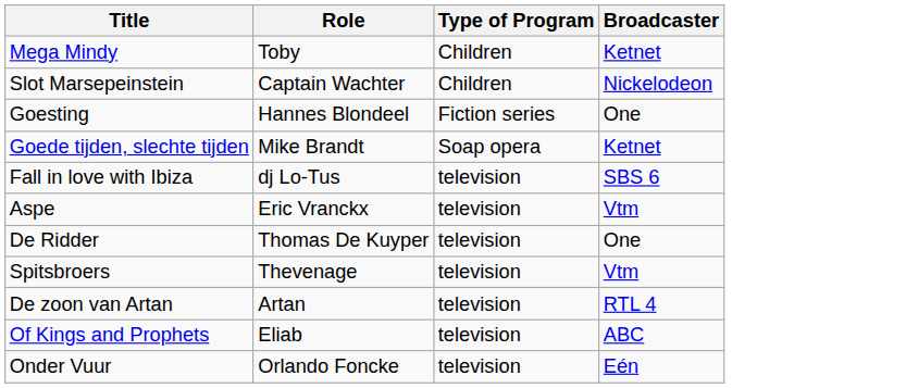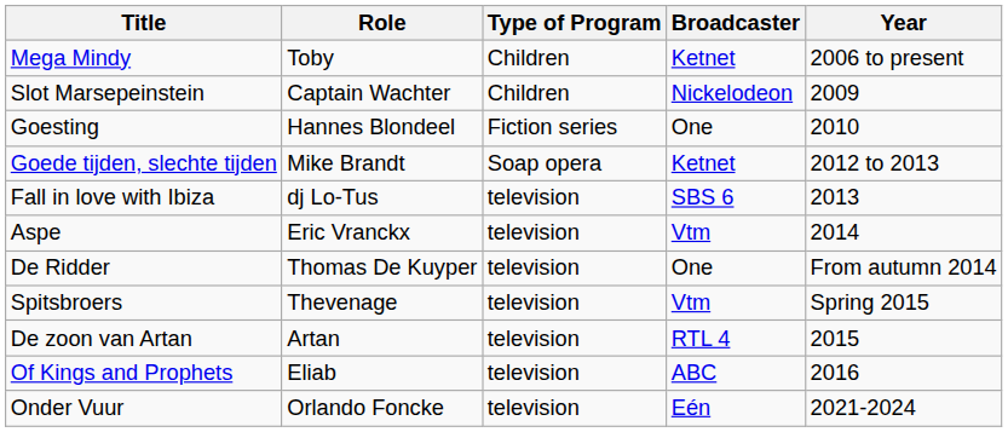 <table class="wikitable">
 <tr>
 <th>Title</th>
 <th>Role</th>
 <th>Type of Program</th>
 <th>Broadcaster</th>
+<th>Year</th>
 </tr>
 <tr>
 <td><a href='#'>Mega Mindy</a></td>
 <td>Toby</td>
 <td>Children</td>
 <td><a href='#'>Ketnet</a></td>
+<td>2006 to present</td>
 </tr>
 <tr>
 <td>Slot Marsepeinstein</td>
 <td>Captain Wachter</td>
 <td>Children</td>
 <td><a href='#'>Nickelodeon</a></td>
+<td>2009</td>
 </tr>
 <tr>
 <td>Goesting</td>
 <td>Hannes Blondeel</td>
 <td>Fiction series</td>
 <td>One</td>
+<td>2010</td>
 </tr>
 <tr>
 <td><a href='#'>Goede tijden, slechte tijden</a></td>
 <td>Mike Brandt</td>
 <td>Soap opera</td>
 <td><a href='#'>Ketnet</a></td>
+<td>2012 to 2013</td>
 </tr>
 <tr>
 <td>Fall in love with Ibiza</td>
 <td>dj Lo-Tus</td>
 <td>television</td>
 <td><a href='#'>SBS 6</a></td>
+<td>2013</td>
 </tr>
 <tr>
 <td>Aspe</td>
 <td>Eric Vranckx</td>
 <td>television</td>
 <td><a href='#'>Vtm</a></td>
+<td>2014</td>
 </tr>
 <tr>
 <td>De Ridder</td>
 <td>Thomas De Kuyper</td>
 <td>television</td>
 <td>One</td>
+<td>From autumn 2014</td>
 </tr>
 <tr>
 <td>Spitsbroers</td>
 <td>Thevenage</td>
 <td>television</td>
 <td><a href='#'>Vtm</a></td>
+<td>Spring 2015</td>
 </tr>
 <tr>
 <td>De zoon van Artan</td>
 <td>Artan</td>
 <td>television</td>
 <td><a href='#'>RTL 4</a></td>
+<td>2015</td>
 </tr>
 <tr>
 <td><a href='#'>Of Kings and Prophets</a></td>
 <td>Eliab</td>
 <td>television</td>
 <td><a href='#'>ABC</a></td>
+<td>2016</td>
 </tr>
 <tr>
 <td>Onder Vuur</td>
 <td>Orlando Foncke</td>
 <td>television</td>
 <td><a href='#'>Eén</a></td>
+<td>2021-2024</td>
 </tr>
 </table>
